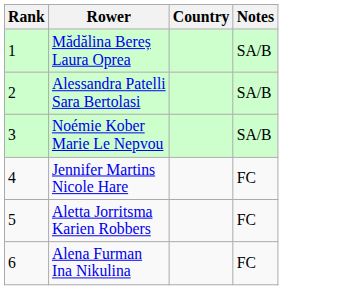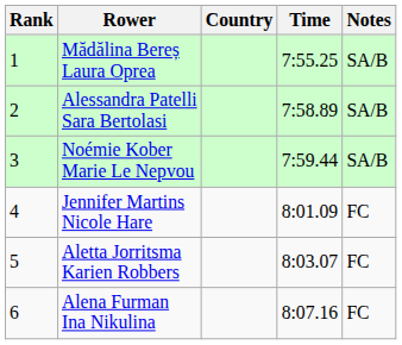 <table class="wikitable">
 <tr>
 <th>Rank</th>
 <th>Rower</th>
 <th>Country</th>
+<th>Time</th>
 <th>Notes</th>
 </tr>
 <tr bgcolor=ccffcc>
 <td>1</td>
 <td><a href='#'>Mădălina Bereș</a><br><a href='#'>Laura Oprea</a></td>
 <td></td>
+<td>7:55.25</td>
 <td>SA/B</td>
 </tr>
 <tr bgcolor=ccffcc>
 <td>2</td>
 <td><a href='#'>Alessandra Patelli</a><br><a href='#'>Sara Bertolasi</a></td>
 <td></td>
+<td>7:58.89</td>
 <td>SA/B</td>
 </tr>
 <tr bgcolor=ccffcc>
 <td>3</td>
 <td><a href='#'>Noémie Kober</a><br><a href='#'>Marie Le Nepvou</a></td>
 <td></td>
+<td>7:59.44</td>
 <td>SA/B</td>
 </tr>
 <tr>
 <td>4</td>
 <td><a href='#'>Jennifer Martins</a><br><a href='#'>Nicole Hare</a></td>
 <td></td>
+<td>8:01.09</td>
 <td>FC</td>
 </tr>
 <tr>
 <td>5</td>
 <td><a href='#'>Aletta Jorritsma</a><br><a href='#'>Karien Robbers</a></td>
 <td></td>
+<td>8:03.07</td>
 <td>FC</td>
 </tr>
 <tr>
 <td>6</td>
 <td><a href='#'>Alena Furman</a><br><a href='#'>Ina Nikulina</a></td>
 <td></td>
+<td>8:07.16</td>
 <td>FC</td>
 </tr>
 </table>
